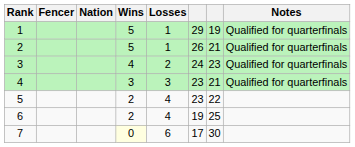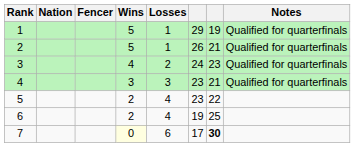 <table class="wikitable sortable" style="text-align:center">
 <tr>
 <th>Rank</th>
+<th>Nation</th>
 <th>Fencer</th>
-<th>Nation</th>
 <th>Wins</th>
 <th>Losses</th>
 <th></th>
 <th></th>
 <th>Notes</th>
 </tr>
 <tr style="background:#bbf3bb;">
 <td>1</td>
 <td align=left></td>
 <td align=left></td>
 <td>5</td>
 <td>1</td>
 <td>29</td>
 <td>19</td>
 <td>Qualified for quarterfinals</td>
 </tr>
 <tr style="background:#bbf3bb;">
 <td>2</td>
 <td align=left></td>
 <td align=left></td>
 <td>5</td>
 <td>1</td>
 <td>26</td>
 <td>21</td>
 <td>Qualified for quarterfinals</td>
 </tr>
 <tr style="background:#bbf3bb;">
 <td>3</td>
 <td align=left></td>
 <td align=left></td>
 <td>4</td>
 <td>2</td>
 <td>24</td>
 <td>23</td>
 <td>Qualified for quarterfinals</td>
 </tr>
 <tr style="background:#bbf3bb;">
 <td>4</td>
 <td align=left></td>
 <td align=left></td>
 <td>3</td>
 <td>3</td>
 <td>23</td>
 <td>21</td>
 <td>Qualified for quarterfinals</td>
 </tr>
 <tr>
 <td>5</td>
 <td align=left></td>
 <td align=left></td>
 <td>2</td>
 <td>4</td>
 <td>23</td>
 <td>22</td>
 <td></td>
 </tr>
 <tr>
 <td>6</td>
 <td align=left></td>
 <td align=left></td>
 <td>2</td>
 <td>4</td>
 <td>19</td>
 <td>25</td>
 <td></td>
 </tr>
 <tr>
 <td>7</td>
 <td align=left></td>
 <td align=left></td>
 <td style="background: lightyellow;">0</td>
 <td>6</td>
 <td>17</td>
-<td>30</td>
+<td><strong>30</strong></td>
 <td></td>
 </tr>
 </table>
